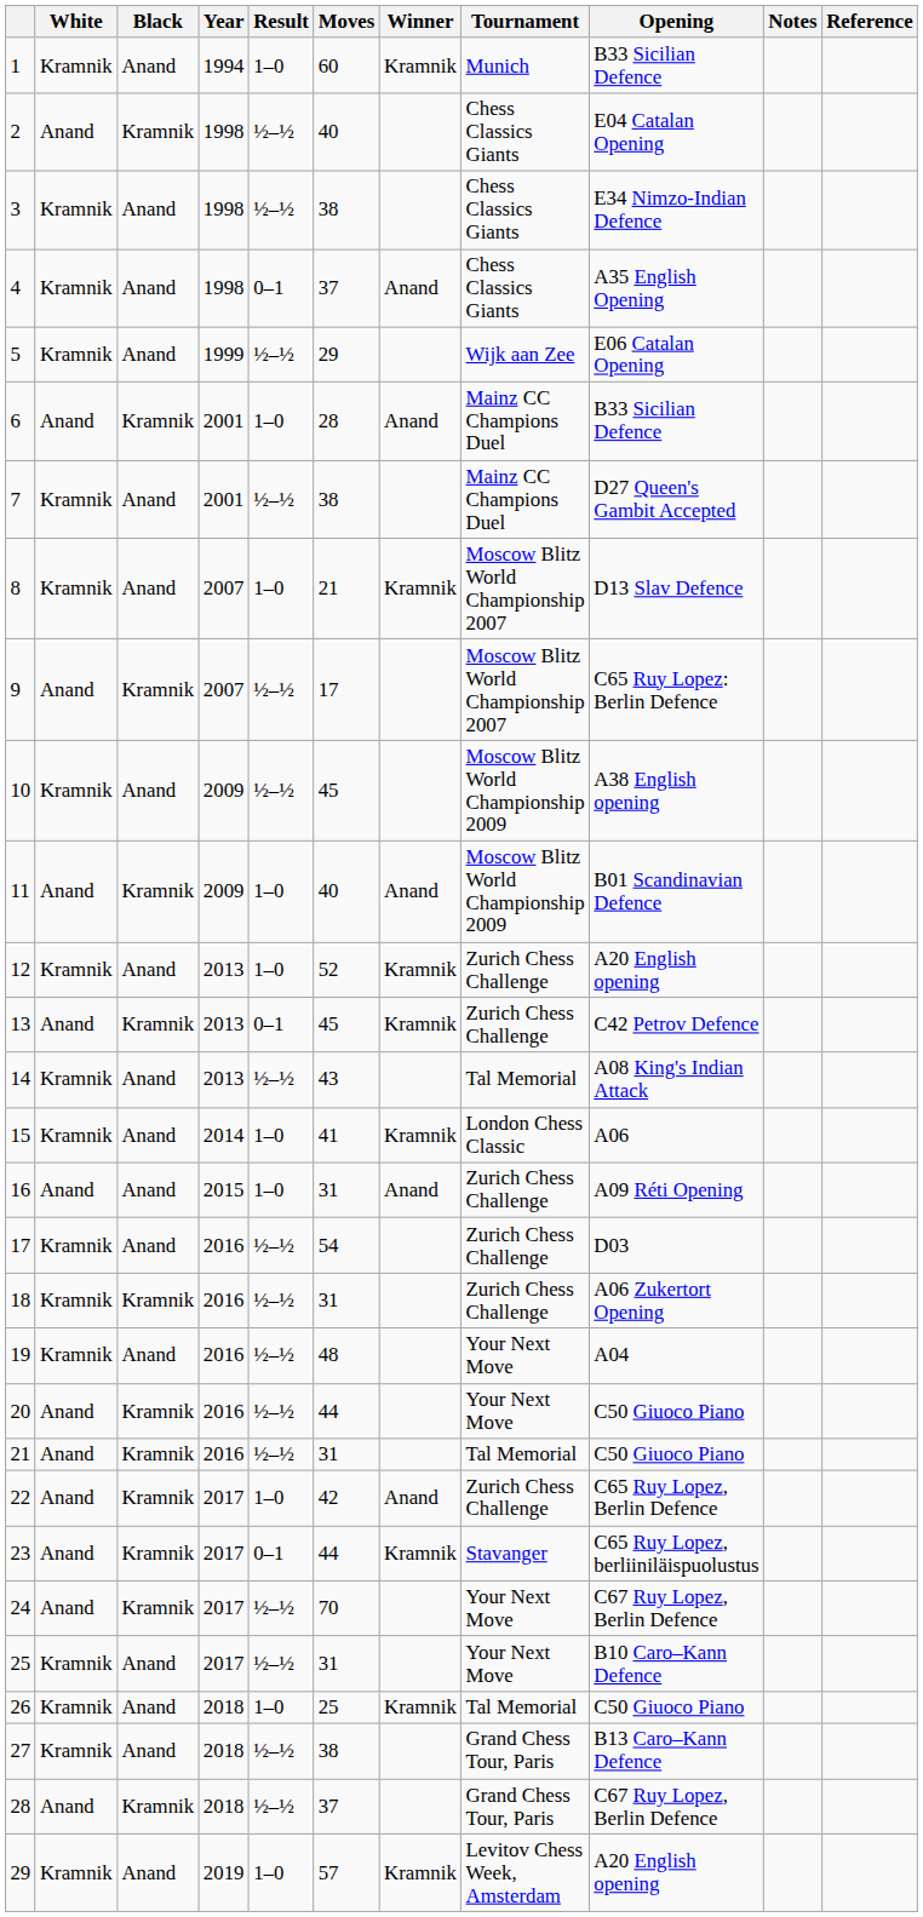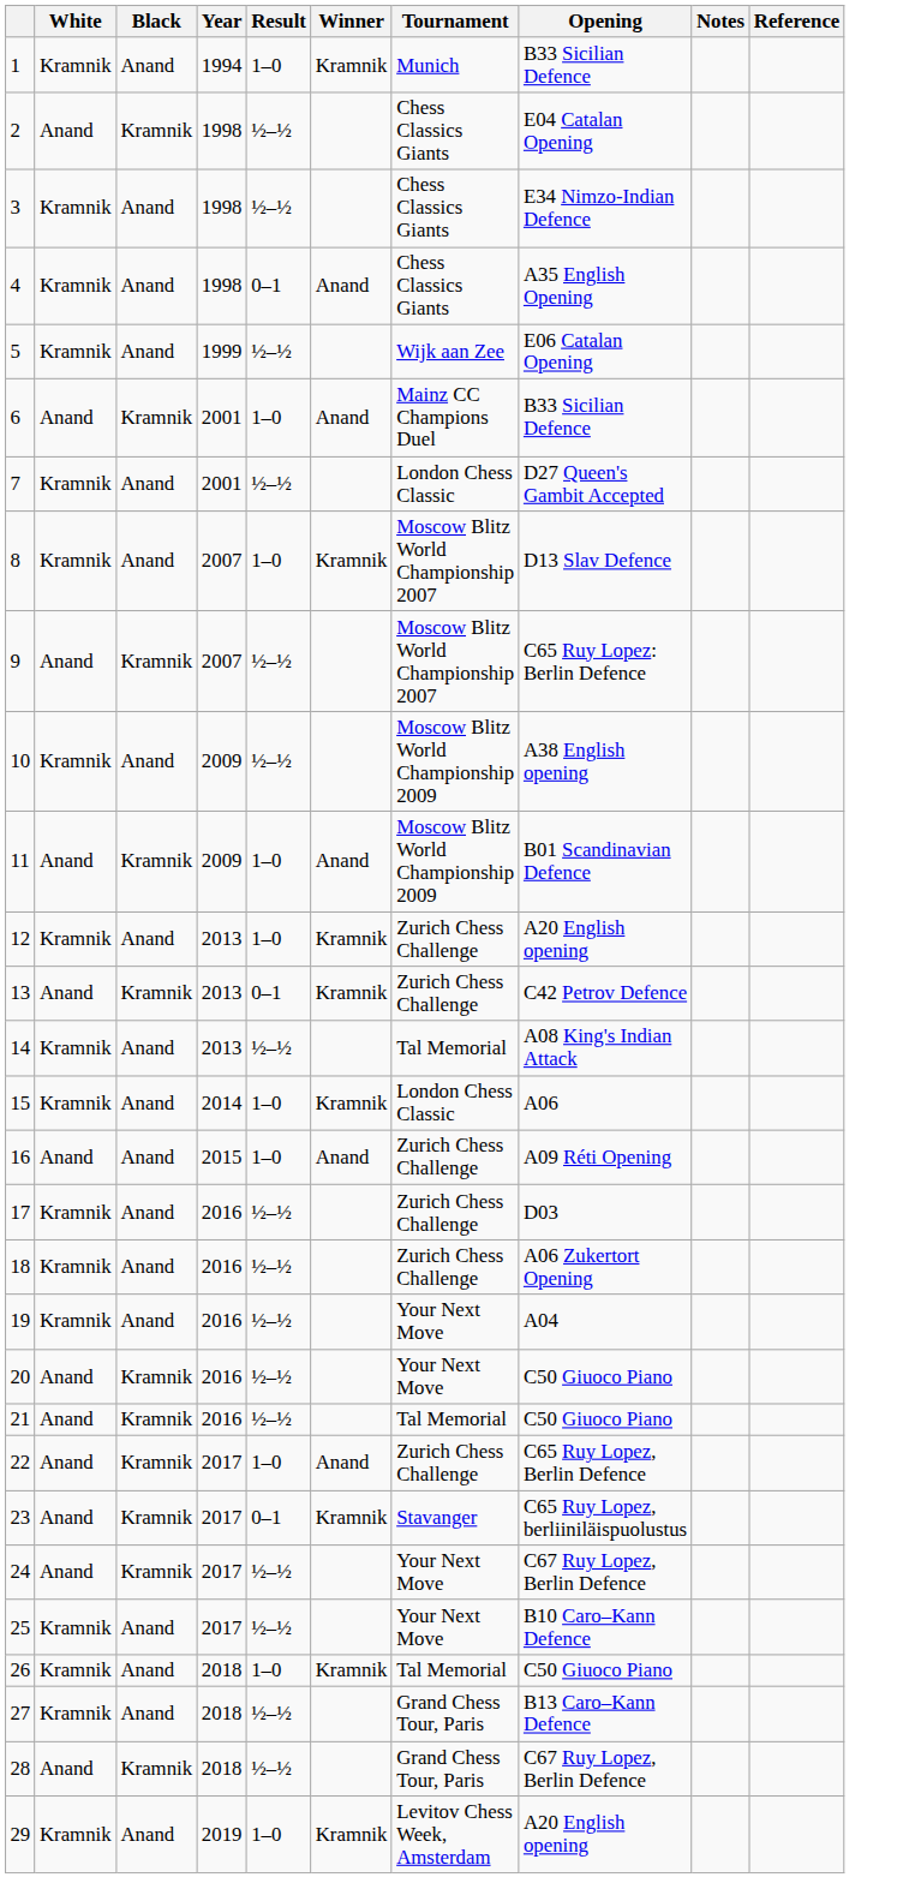 <table class="wikitable sortable" style="margin: 0.5em 0 0 0;">
 <tr>
 <th></th>
 <th>White</th>
 <th>Black</th>
 <th>Year</th>
 <th>Result</th>
-<th>Moves</th>
 <th>Winner</th>
 <th>Tournament</th>
 <th>Opening</th>
 <th class="unsortable">Notes</th>
 <th class="unsortable">Reference</th>
 </tr>
 <tr>
 <td>1</td>
 <td>Kramnik</td>
 <td>Anand</td>
 <td>1994</td>
 <td>1–0</td>
-<td>60</td>
 <td>Kramnik</td>
 <td><a href='#'>Munich</a></td>
 <td>B33 <a href='#'>Sicilian Defence</a></td>
 <td></td>
 <td></td>
 </tr>
 <tr>
 <td>2</td>
 <td>Anand</td>
 <td>Kramnik</td>
 <td>1998</td>
 <td>½–½</td>
-<td>40</td>
 <td></td>
 <td>Chess Classics Giants</td>
 <td>E04 <a href='#'>Catalan Opening</a></td>
 <td></td>
 <td></td>
 </tr>
 <tr>
 <td>3</td>
 <td>Kramnik</td>
 <td>Anand</td>
 <td>1998</td>
 <td>½–½</td>
-<td>38</td>
 <td></td>
 <td>Chess Classics Giants</td>
 <td>E34 <a href='#'>Nimzo-Indian Defence</a></td>
 <td></td>
 <td></td>
 </tr>
 <tr>
 <td>4</td>
 <td>Kramnik</td>
 <td>Anand</td>
 <td>1998</td>
 <td>0–1</td>
-<td>37</td>
 <td>Anand</td>
 <td>Chess Classics Giants</td>
 <td>A35 <a href='#'>English Opening</a></td>
 <td></td>
 <td></td>
 </tr>
 <tr>
 <td>5</td>
 <td>Kramnik</td>
 <td>Anand</td>
 <td>1999</td>
 <td>½–½</td>
-<td>29</td>
 <td></td>
 <td><a href='#'>Wijk aan Zee</a></td>
 <td>E06 <a href='#'>Catalan Opening</a></td>
 <td></td>
 <td></td>
 </tr>
 <tr>
 <td>6</td>
 <td>Anand</td>
 <td>Kramnik</td>
 <td>2001</td>
 <td>1–0</td>
-<td>28</td>
 <td>Anand</td>
 <td><a href='#'>Mainz</a> CC Champions Duel</td>
 <td>B33 <a href='#'>Sicilian Defence</a></td>
 <td></td>
 <td></td>
 </tr>
 <tr>
 <td>7</td>
 <td>Kramnik</td>
 <td>Anand</td>
 <td>2001</td>
 <td>½–½</td>
-<td>38</td>
 <td></td>
-<td><a href='#'>Mainz</a> CC Champions Duel</td>
+<td>London Chess Classic</td>
 <td>D27 <a href='#'>Queen's Gambit Accepted</a></td>
 <td></td>
 <td></td>
 </tr>
 <tr>
 <td>8</td>
 <td>Kramnik</td>
 <td>Anand</td>
 <td>2007</td>
 <td>1–0</td>
-<td>21</td>
 <td>Kramnik</td>
 <td><a href='#'>Moscow</a> Blitz World Championship 2007</td>
 <td>D13 <a href='#'>Slav Defence</a></td>
 <td></td>
 <td></td>
 </tr>
 <tr>
 <td>9</td>
 <td>Anand</td>
 <td>Kramnik</td>
 <td>2007</td>
 <td>½–½</td>
-<td>17</td>
 <td></td>
 <td><a href='#'>Moscow</a> Blitz World Championship 2007</td>
 <td>C65 <a href='#'>Ruy Lopez</a>: Berlin Defence</td>
 <td></td>
 <td></td>
 </tr>
 <tr>
 <td>10</td>
 <td>Kramnik</td>
 <td>Anand</td>
 <td>2009</td>
 <td>½–½</td>
-<td>45</td>
 <td></td>
 <td><a href='#'>Moscow</a> Blitz World Championship 2009</td>
 <td>A38 <a href='#'>English opening</a></td>
 <td></td>
 <td></td>
 </tr>
 <tr>
 <td>11</td>
 <td>Anand</td>
 <td>Kramnik</td>
 <td>2009</td>
 <td>1–0</td>
-<td>40</td>
 <td>Anand</td>
 <td><a href='#'>Moscow</a> Blitz World Championship 2009</td>
 <td>B01 <a href='#'>Scandinavian Defence</a></td>
 <td></td>
 <td></td>
 </tr>
 <tr>
 <td>12</td>
 <td>Kramnik</td>
 <td>Anand</td>
 <td>2013</td>
 <td>1–0</td>
-<td>52</td>
 <td>Kramnik</td>
 <td>Zurich Chess Challenge</td>
 <td>A20 <a href='#'>English opening</a></td>
 <td></td>
 <td></td>
 </tr>
 <tr>
 <td>13</td>
 <td>Anand</td>
 <td>Kramnik</td>
 <td>2013</td>
 <td>0–1</td>
-<td>45</td>
 <td>Kramnik</td>
 <td>Zurich Chess Challenge</td>
 <td>C42 <a href='#'>Petrov Defence</a></td>
 <td></td>
 <td></td>
 </tr>
 <tr>
 <td>14</td>
 <td>Kramnik</td>
 <td>Anand</td>
 <td>2013</td>
 <td>½–½</td>
-<td>43</td>
 <td></td>
 <td>Tal Memorial</td>
 <td>A08 <a href='#'>King's Indian Attack</a></td>
 <td></td>
 <td></td>
 </tr>
 <tr>
 <td>15</td>
 <td>Kramnik</td>
 <td>Anand</td>
 <td>2014</td>
 <td>1–0</td>
-<td>41</td>
 <td>Kramnik</td>
 <td>London Chess Classic</td>
 <td>A06</td>
 <td></td>
 <td></td>
 </tr>
 <tr>
 <td>16</td>
 <td>Anand</td>
 <td>Anand</td>
 <td>2015</td>
 <td>1–0</td>
-<td>31</td>
 <td>Anand</td>
 <td>Zurich Chess Challenge</td>
 <td>A09 <a href='#'>Réti Opening</a></td>
 <td></td>
 <td></td>
 </tr>
 <tr>
 <td>17</td>
 <td>Kramnik</td>
 <td>Anand</td>
 <td>2016</td>
 <td>½–½</td>
-<td>54</td>
 <td></td>
 <td>Zurich Chess Challenge</td>
 <td>D03</td>
 <td></td>
 <td></td>
 </tr>
 <tr>
 <td>18</td>
 <td>Kramnik</td>
-<td>Kramnik</td>
+<td>Anand</td>
 <td>2016</td>
 <td>½–½</td>
-<td>31</td>
 <td></td>
 <td>Zurich Chess Challenge</td>
 <td>A06 <a href='#'>Zukertort Opening</a></td>
 <td></td>
 <td></td>
 </tr>
 <tr>
 <td>19</td>
 <td>Kramnik</td>
 <td>Anand</td>
 <td>2016</td>
 <td>½–½</td>
-<td>48</td>
 <td></td>
 <td>Your Next Move</td>
 <td>A04</td>
 <td></td>
 <td></td>
 </tr>
 <tr>
 <td>20</td>
 <td>Anand</td>
 <td>Kramnik</td>
 <td>2016</td>
 <td>½–½</td>
-<td>44</td>
 <td></td>
 <td>Your Next Move</td>
 <td>C50 <a href='#'>Giuoco Piano</a></td>
 <td></td>
 <td></td>
 </tr>
 <tr>
 <td>21</td>
 <td>Anand</td>
 <td>Kramnik</td>
 <td>2016</td>
 <td>½–½</td>
-<td>31</td>
 <td></td>
 <td>Tal Memorial</td>
 <td>C50 <a href='#'>Giuoco Piano</a></td>
 <td></td>
 <td></td>
 </tr>
 <tr>
 <td>22</td>
 <td>Anand</td>
 <td>Kramnik</td>
 <td>2017</td>
 <td>1–0</td>
-<td>42</td>
 <td>Anand</td>
 <td>Zurich Chess Challenge</td>
 <td>C65 <a href='#'>Ruy Lopez</a>, Berlin Defence</td>
 <td></td>
 <td></td>
 </tr>
 <tr>
 <td>23</td>
 <td>Anand</td>
 <td>Kramnik</td>
 <td>2017</td>
 <td>0–1</td>
-<td>44</td>
 <td>Kramnik</td>
 <td><a href='#'>Stavanger</a></td>
 <td>C65 <a href='#'>Ruy Lopez</a>, berliiniläispuolustus</td>
 <td></td>
 <td></td>
 </tr>
 <tr>
 <td>24</td>
 <td>Anand</td>
 <td>Kramnik</td>
 <td>2017</td>
 <td>½–½</td>
-<td>70</td>
 <td></td>
 <td>Your Next Move</td>
 <td>C67 <a href='#'>Ruy Lopez</a>, Berlin Defence</td>
 <td></td>
 <td></td>
 </tr>
 <tr>
 <td>25</td>
 <td>Kramnik</td>
 <td>Anand</td>
 <td>2017</td>
 <td>½–½</td>
-<td>31</td>
 <td></td>
 <td>Your Next Move</td>
 <td>B10 <a href='#'>Caro–Kann Defence</a></td>
 <td></td>
 <td></td>
 </tr>
 <tr>
 <td>26</td>
 <td>Kramnik</td>
 <td>Anand</td>
 <td>2018</td>
 <td>1–0</td>
-<td>25</td>
 <td>Kramnik</td>
 <td>Tal Memorial</td>
 <td>C50 <a href='#'>Giuoco Piano</a></td>
 <td></td>
 <td></td>
 </tr>
 <tr>
 <td>27</td>
 <td>Kramnik</td>
 <td>Anand</td>
 <td>2018</td>
 <td>½–½</td>
-<td>38</td>
 <td></td>
 <td>Grand Chess Tour, Paris</td>
 <td>B13 <a href='#'>Caro–Kann Defence</a></td>
 <td></td>
 <td></td>
 </tr>
 <tr>
 <td>28</td>
 <td>Anand</td>
 <td>Kramnik</td>
 <td>2018</td>
 <td>½–½</td>
-<td>37</td>
 <td></td>
 <td>Grand Chess Tour, Paris</td>
 <td>C67 <a href='#'>Ruy Lopez</a>, Berlin Defence</td>
 <td></td>
 <td></td>
 </tr>
 <tr>
 <td>29</td>
 <td>Kramnik</td>
 <td>Anand</td>
 <td>2019</td>
 <td>1–0</td>
-<td>57</td>
 <td>Kramnik</td>
 <td>Levitov Chess Week, <a href='#'>Amsterdam</a></td>
 <td>A20 <a href='#'>English opening</a></td>
 <td></td>
 <td></td>
 </tr>
 </table>
